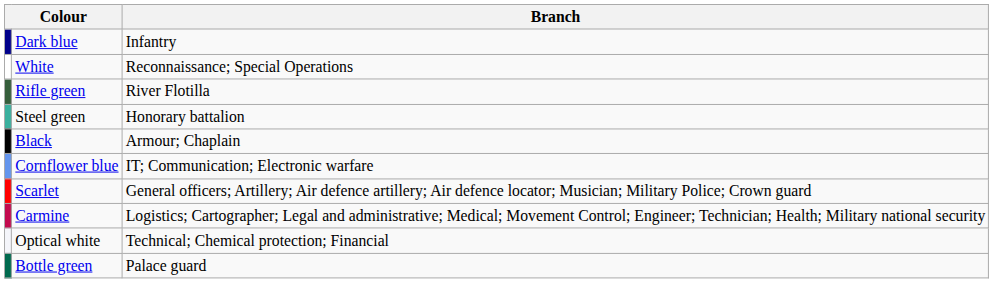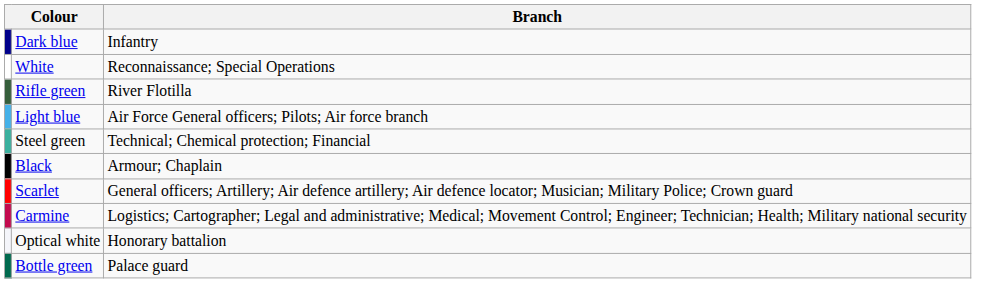 <table class="wikitable">
 <tr>
 <th colspan=2>Colour</th>
 <th>Branch</th>
 </tr>
 <tr>
 <td style="background:#00008B"></td>
 <td><a href='#'>Dark blue</a></td>
 <td>Infantry</td>
 </tr>
 <tr>
 <td style="background:white"></td>
 <td><a href='#'>White</a></td>
 <td>Reconnaissance; Special Operations</td>
 </tr>
 <tr>
 <td style="background:#355E3B"></td>
 <td><a href='#'>Rifle green</a></td>
 <td>River Flotilla</td>
 </tr>
 <tr>
+<td style="background:#45B1E8"></td>
+<td><a href='#'>Light blue</a></td>
+<td>Air Force General officers; Pilots; Air force branch</td>
+</tr>
+<tr>
 <td style="background:#3AB09E"></td>
 <td>Steel green</td>
-<td>Honorary battalion</td>
+<td>Technical; Chemical protection; Financial</td>
 </tr>
 <tr>
 <td style="background:black"></td>
 <td><a href='#'>Black</a></td>
 <td>Armour; Chaplain</td>
-</tr>
-<tr>
-<td style="background:#6495ED"></td>
-<td><a href='#'>Cornflower blue</a></td>
-<td>IT; Communication; Electronic warfare</td>
 </tr>
 <tr>
 <td style="background:red"></td>
 <td><a href='#'>Scarlet</a></td>
 <td>General officers; Artillery; Air defence artillery; Air defence locator; Musician; Military Police; Crown guard</td>
 </tr>
 <tr>
 <td style="background:#C30B4E"></td>
 <td><a href='#'>Carmine</a></td>
 <td>Logistics; Cartographer; Legal and administrative; Medical; Movement Control; Engineer; Technician; Health; Military national security</td>
 </tr>
 <tr>
 <td style="background:#F4F5FA"></td>
 <td>Optical white</td>
-<td>Technical; Chemical protection; Financial</td>
+<td>Honorary battalion</td>
 </tr>
 <tr>
 <td style="background:#006A4E"></td>
 <td><a href='#'>Bottle green</a></td>
 <td>Palace guard</td>
 </tr>
 </table>
